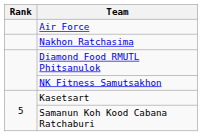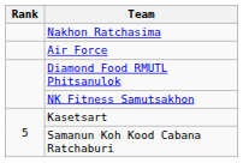 <table class="wikitable" style="text-align: center;">
 <tr>
 <th width=40>Rank</th>
 <th width=220>Team</th>
 </tr>
 <tr>
 <td></td>
-<td align=left> <a href='#'>Air Force</a></td>
+<td align=left> <a href='#'>Nakhon Ratchasima</a></td>
 </tr>
 <tr>
 <td></td>
-<td align=left> <a href='#'>Nakhon Ratchasima</a></td>
+<td align=left> <a href='#'>Air Force</a></td>
 </tr>
 <tr>
 <td rowspan=2></td>
 <td align=left> <a href='#'>Diamond Food RMUTL Phitsanulok</a></td>
 </tr>
 <tr>
 <td align=left> <a href='#'>NK Fitness Samutsakhon</a></td>
 </tr>
 <tr>
 <td rowspan=2>5</td>
 <td align=left> Kasetsart</td>
 </tr>
 <tr>
 <td align=left> Samanun Koh Kood Cabana Ratchaburi</td>
 </tr>
 </table>
